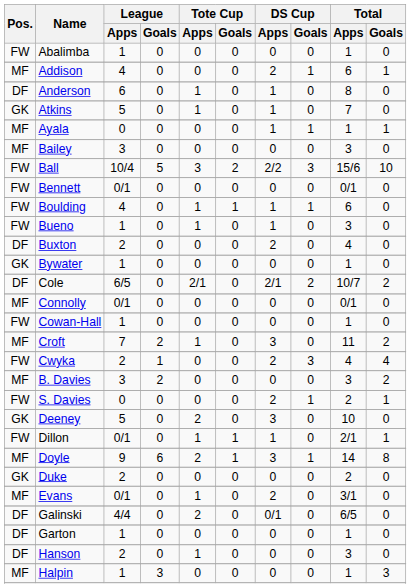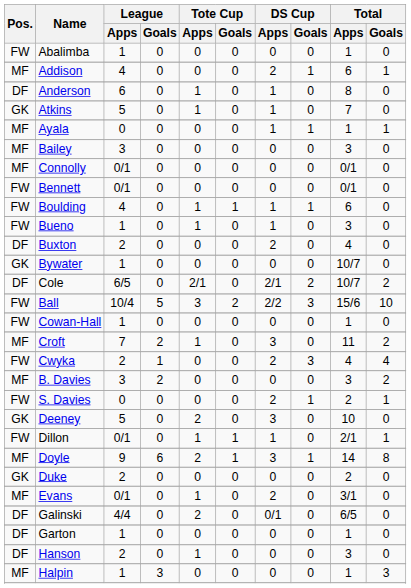 <table class="wikitable" style="text-align:center">
 <tr>
 <th rowspan="2">Pos.</th>
 <th rowspan="2">Name</th>
 <th colspan="2" width="85">League</th>
 <th colspan="2" width="85">Tote Cup</th>
 <th colspan="2" width="85">DS Cup</th>
 <th colspan="2" width="85">Total</th>
 </tr>
 <tr>
 <th>Apps</th>
 <th>Goals</th>
 <th>Apps</th>
 <th>Goals</th>
 <th>Apps</th>
 <th>Goals</th>
 <th>Apps</th>
 <th>Goals</th>
 </tr>
 <tr>
 <td>FW</td>
 <td align="left"> Abalimba</td>
 <td>1</td>
 <td>0</td>
 <td>0</td>
 <td>0</td>
 <td>0</td>
 <td>0</td>
 <td>1</td>
 <td>0</td>
 </tr>
 <tr>
 </tr>
 <tr>
 <td>MF</td>
 <td align="left"> <a href='#'>Addison</a></td>
 <td>4</td>
 <td>0</td>
 <td>0</td>
 <td>0</td>
 <td>2</td>
 <td>1</td>
 <td>6</td>
 <td>1</td>
 </tr>
 <tr>
 </tr>
 <tr>
 <td>DF</td>
 <td align="left"> <a href='#'>Anderson</a></td>
 <td>6</td>
 <td>0</td>
 <td>1</td>
 <td>0</td>
 <td>1</td>
 <td>0</td>
 <td>8</td>
 <td>0</td>
 </tr>
 <tr>
 </tr>
 <tr>
 <td>GK</td>
 <td align="left"> <a href='#'>Atkins</a></td>
 <td>5</td>
 <td>0</td>
 <td>1</td>
 <td>0</td>
 <td>1</td>
 <td>0</td>
 <td>7</td>
 <td>0</td>
 </tr>
 <tr>
 </tr>
 <tr>
 <td>MF</td>
 <td align="left"> <a href='#'>Ayala</a></td>
 <td>0</td>
 <td>0</td>
 <td>0</td>
 <td>0</td>
 <td>1</td>
 <td>1</td>
 <td>1</td>
 <td>1</td>
 </tr>
 <tr>
 </tr>
 <tr>
 <td>MF</td>
 <td align="left"> <a href='#'>Bailey</a></td>
 <td>3</td>
 <td>0</td>
 <td>0</td>
 <td>0</td>
 <td>0</td>
 <td>0</td>
 <td>3</td>
 <td>0</td>
 </tr>
 <tr>
 </tr>
 <tr>
-<td>FW</td>
-<td align="left"> <a href='#'>Ball</a></td>
-<td>10/4</td>
-<td>5</td>
-<td>3</td>
-<td>2</td>
-<td>2/2</td>
-<td>3</td>
-<td>15/6</td>
-<td>10</td>
+<td>MF</td>
+<td align="left"> <a href='#'>Connolly</a></td>
+<td>0/1</td>
+<td>0</td>
+<td>0</td>
+<td>0</td>
+<td>0</td>
+<td>0</td>
+<td>0/1</td>
+<td>0</td>
 </tr>
 <tr>
 </tr>
 <tr>
 <td>FW</td>
 <td align="left"> <a href='#'>Bennett</a></td>
 <td>0/1</td>
 <td>0</td>
 <td>0</td>
 <td>0</td>
 <td>0</td>
 <td>0</td>
 <td>0/1</td>
 <td>0</td>
 </tr>
 <tr>
 </tr>
 <tr>
 <td>FW</td>
 <td align="left"> <a href='#'>Boulding</a></td>
 <td>4</td>
 <td>0</td>
 <td>1</td>
 <td>1</td>
 <td>1</td>
 <td>1</td>
 <td>6</td>
 <td>0</td>
 </tr>
 <tr>
 </tr>
 <tr>
 <td>FW</td>
 <td align="left"> <a href='#'>Bueno</a></td>
 <td>1</td>
 <td>0</td>
 <td>1</td>
 <td>0</td>
 <td>1</td>
 <td>0</td>
 <td>3</td>
 <td>0</td>
 </tr>
 <tr>
 </tr>
 <tr>
 <td>DF</td>
 <td align="left"> <a href='#'>Buxton</a></td>
 <td>2</td>
 <td>0</td>
 <td>0</td>
 <td>0</td>
 <td>2</td>
 <td>0</td>
 <td>4</td>
 <td>0</td>
 </tr>
 <tr>
 </tr>
 <tr>
 <td>GK</td>
 <td align="left"> <a href='#'>Bywater</a></td>
 <td>1</td>
 <td>0</td>
 <td>0</td>
 <td>0</td>
 <td>0</td>
 <td>0</td>
-<td>1</td>
+<td>10/7</td>
 <td>0</td>
 </tr>
 <tr>
 </tr>
 <tr>
 <td>DF</td>
 <td align="left"> Cole</td>
 <td>6/5</td>
 <td>0</td>
 <td>2/1</td>
 <td>0</td>
 <td>2/1</td>
 <td>2</td>
 <td>10/7</td>
 <td>2</td>
 </tr>
 <tr>
 </tr>
 <tr>
-<td>MF</td>
-<td align="left"> <a href='#'>Connolly</a></td>
-<td>0/1</td>
-<td>0</td>
-<td>0</td>
-<td>0</td>
-<td>0</td>
-<td>0</td>
-<td>0/1</td>
-<td>0</td>
+<td>FW</td>
+<td align="left"> <a href='#'>Ball</a></td>
+<td>10/4</td>
+<td>5</td>
+<td>3</td>
+<td>2</td>
+<td>2/2</td>
+<td>3</td>
+<td>15/6</td>
+<td>10</td>
 </tr>
 <tr>
 </tr>
 <tr>
 <td>FW</td>
 <td align="left"> <a href='#'>Cowan-Hall</a></td>
 <td>1</td>
 <td>0</td>
 <td>0</td>
 <td>0</td>
 <td>0</td>
 <td>0</td>
 <td>1</td>
 <td>0</td>
 </tr>
 <tr>
 </tr>
 <tr>
 <td>MF</td>
 <td align="left"> <a href='#'>Croft</a></td>
 <td>7</td>
 <td>2</td>
 <td>1</td>
 <td>0</td>
 <td>3</td>
 <td>0</td>
 <td>11</td>
 <td>2</td>
 </tr>
 <tr>
 </tr>
 <tr>
 <td>FW</td>
 <td align="left"> <a href='#'>Cwyka</a></td>
 <td>2</td>
 <td>1</td>
 <td>0</td>
 <td>0</td>
 <td>2</td>
 <td>3</td>
 <td>4</td>
 <td>4</td>
 </tr>
 <tr>
 </tr>
 <tr>
 <td>MF</td>
 <td align="left"> <a href='#'>B. Davies</a></td>
 <td>3</td>
 <td>2</td>
 <td>0</td>
 <td>0</td>
 <td>0</td>
 <td>0</td>
 <td>3</td>
 <td>2</td>
 </tr>
 <tr>
 </tr>
 <tr>
 <td>FW</td>
 <td align="left"> <a href='#'>S. Davies</a></td>
 <td>0</td>
 <td>0</td>
 <td>0</td>
 <td>0</td>
 <td>2</td>
 <td>1</td>
 <td>2</td>
 <td>1</td>
 </tr>
 <tr>
 </tr>
 <tr>
 <td>GK</td>
 <td align="left"> <a href='#'>Deeney</a></td>
 <td>5</td>
 <td>0</td>
 <td>2</td>
 <td>0</td>
 <td>3</td>
 <td>0</td>
 <td>10</td>
 <td>0</td>
 </tr>
 <tr>
 </tr>
 <tr>
 <td>FW</td>
 <td align="left"> Dillon</td>
 <td>0/1</td>
 <td>0</td>
 <td>1</td>
 <td>1</td>
 <td>1</td>
 <td>0</td>
 <td>2/1</td>
 <td>1</td>
 </tr>
 <tr>
 </tr>
 <tr>
 <td>MF</td>
 <td align="left"> <a href='#'>Doyle</a></td>
 <td>9</td>
 <td>6</td>
 <td>2</td>
 <td>1</td>
 <td>3</td>
 <td>1</td>
 <td>14</td>
 <td>8</td>
 </tr>
 <tr>
 </tr>
 <tr>
 <td>GK</td>
 <td align="left"> <a href='#'>Duke</a></td>
 <td>2</td>
 <td>0</td>
 <td>0</td>
 <td>0</td>
 <td>0</td>
 <td>0</td>
 <td>2</td>
 <td>0</td>
 </tr>
 <tr>
 </tr>
 <tr>
 <td>MF</td>
 <td align="left"> <a href='#'>Evans</a></td>
 <td>0/1</td>
 <td>0</td>
 <td>1</td>
 <td>0</td>
 <td>2</td>
 <td>0</td>
 <td>3/1</td>
 <td>0</td>
 </tr>
 <tr>
 </tr>
 <tr>
 <td>DF</td>
 <td align="left"> Galinski</td>
 <td>4/4</td>
 <td>0</td>
 <td>2</td>
 <td>0</td>
 <td>0/1</td>
 <td>0</td>
 <td>6/5</td>
 <td>0</td>
 </tr>
 <tr>
 </tr>
 <tr>
 <td>DF</td>
 <td align="left"> Garton</td>
 <td>1</td>
 <td>0</td>
 <td>0</td>
 <td>0</td>
 <td>0</td>
 <td>0</td>
 <td>1</td>
 <td>0</td>
 </tr>
 <tr>
 </tr>
 <tr>
 <td>DF</td>
 <td align="left"> <a href='#'>Hanson</a></td>
 <td>2</td>
 <td>0</td>
 <td>1</td>
 <td>0</td>
 <td>0</td>
 <td>0</td>
 <td>3</td>
 <td>0</td>
 </tr>
 <tr>
 </tr>
 <tr>
 <td>MF</td>
 <td align="left"> <a href='#'>Halpin</a></td>
 <td>1</td>
 <td>3</td>
 <td>0</td>
 <td>0</td>
 <td>0</td>
 <td>0</td>
 <td>1</td>
 <td>3</td>
 </tr>
 <tr>
 </tr>
 <tr>
 </tr>
 </table>
